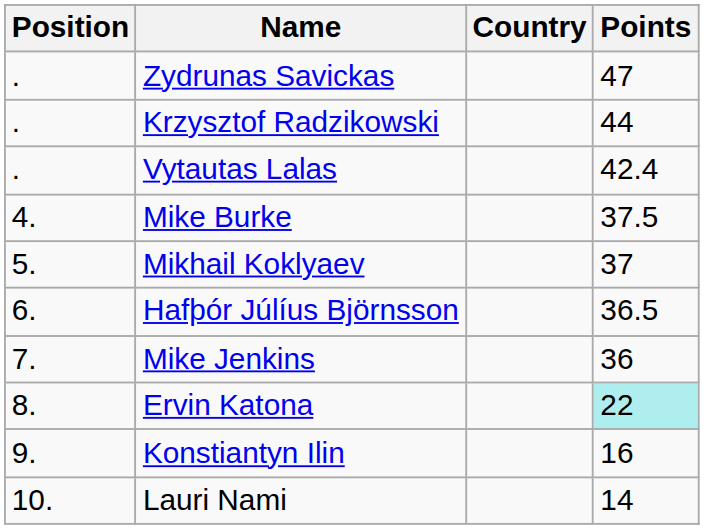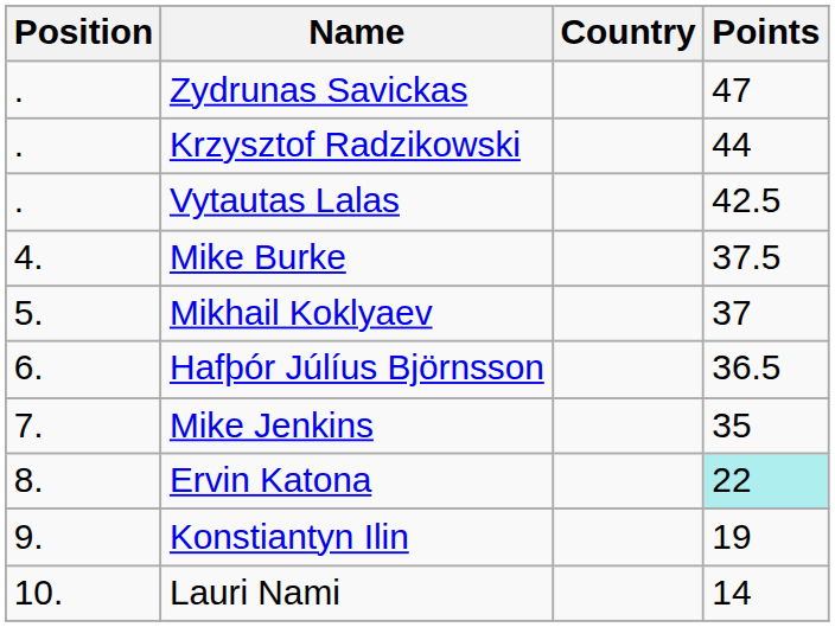 <table class="wikitable">
 <tr>
 <th>Position</th>
 <th>Name</th>
 <th>Country</th>
 <th>Points</th>
 </tr>
 <tr>
 <td>.</td>
 <td><a href='#'>Zydrunas Savickas</a></td>
 <td></td>
 <td>47</td>
 </tr>
 <tr>
 <td>.</td>
 <td><a href='#'>Krzysztof Radzikowski</a></td>
 <td></td>
 <td>44</td>
 </tr>
 <tr>
 <td>.</td>
 <td><a href='#'>Vytautas Lalas</a></td>
 <td></td>
-<td>42.4</td>
+<td>42.5</td>
 </tr>
 <tr>
 <td>4.</td>
 <td><a href='#'>Mike Burke</a></td>
 <td></td>
 <td>37.5</td>
 </tr>
 <tr>
 <td>5.</td>
 <td><a href='#'>Mikhail Koklyaev</a></td>
 <td></td>
 <td>37</td>
 </tr>
 <tr>
 <td>6.</td>
 <td><a href='#'>Hafþór Júlíus Björnsson</a></td>
 <td></td>
 <td>36.5</td>
 </tr>
 <tr>
 <td>7.</td>
 <td><a href='#'>Mike Jenkins</a></td>
 <td></td>
-<td>36</td>
+<td>35</td>
 </tr>
 <tr>
 <td>8.</td>
 <td><a href='#'>Ervin Katona</a></td>
 <td></td>
 <td style="background: paleturquoise;">22</td>
 </tr>
 <tr>
 <td>9.</td>
 <td><a href='#'>Konstiantyn Ilin</a></td>
 <td></td>
-<td>16</td>
+<td>19</td>
 </tr>
 <tr>
 <td>10.</td>
 <td>Lauri Nami</td>
 <td></td>
 <td>14</td>
 </tr>
 </table>
